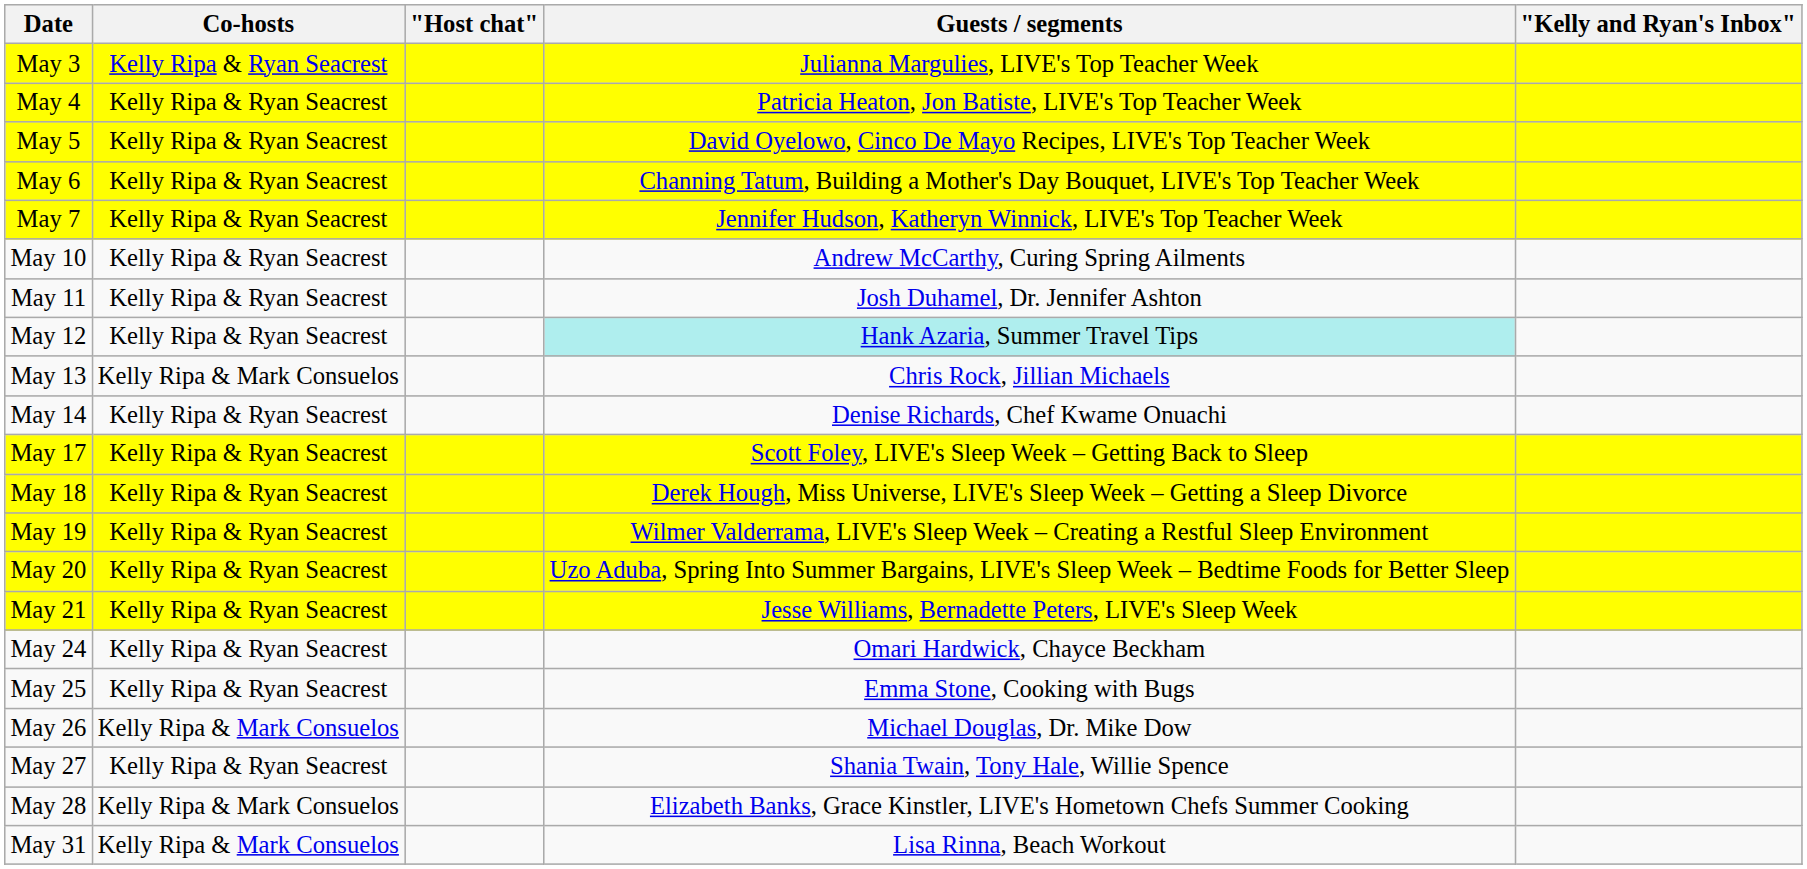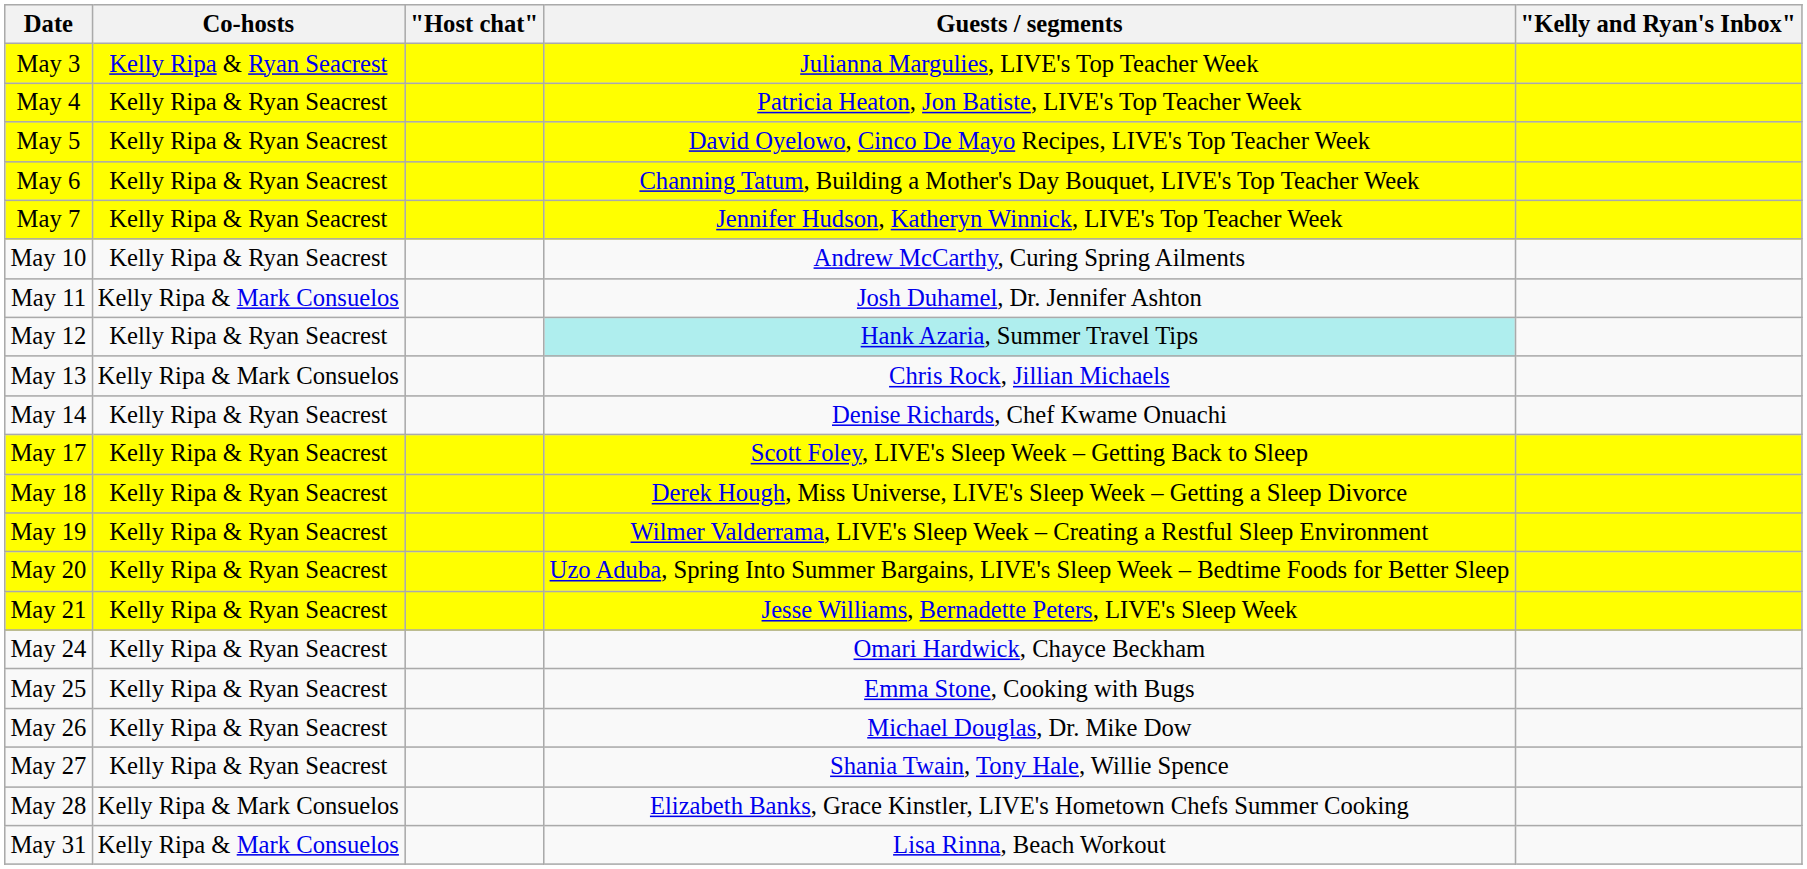 <table class="wikitable sortable" style="text-align:center;">
 <tr>
 <th>Date</th>
 <th>Co-hosts</th>
 <th>"Host chat"</th>
 <th>Guests / segments</th>
 <th>"Kelly and Ryan's Inbox"</th>
 </tr>
 <tr style="background:yellow;">
 <td>May 3</td>
 <td><a href='#'>Kelly Ripa</a> & <a href='#'>Ryan Seacrest</a></td>
 <td></td>
 <td><a href='#'>Julianna Margulies</a>, LIVE's Top Teacher Week</td>
 <td></td>
 </tr>
 <tr style="background:yellow;">
 <td>May 4</td>
 <td>Kelly Ripa & Ryan Seacrest</td>
 <td></td>
 <td><a href='#'>Patricia Heaton</a>, <a href='#'>Jon Batiste</a>, LIVE's Top Teacher Week</td>
 <td></td>
 </tr>
 <tr style="background:yellow;">
 <td>May 5</td>
 <td>Kelly Ripa & Ryan Seacrest</td>
 <td></td>
 <td><a href='#'>David Oyelowo</a>, <a href='#'>Cinco De Mayo</a> Recipes, LIVE's Top Teacher Week</td>
 <td></td>
 </tr>
 <tr style="background:yellow;">
 <td>May 6</td>
 <td>Kelly Ripa & Ryan Seacrest</td>
 <td></td>
 <td><a href='#'>Channing Tatum</a>, Building a Mother's Day Bouquet, LIVE's Top Teacher Week</td>
 <td></td>
 </tr>
 <tr style="background:yellow;">
 <td>May 7</td>
 <td>Kelly Ripa & Ryan Seacrest</td>
 <td></td>
 <td><a href='#'>Jennifer Hudson</a>, <a href='#'>Katheryn Winnick</a>, LIVE's Top Teacher Week</td>
 <td></td>
 </tr>
 <tr>
 <td>May 10</td>
 <td>Kelly Ripa & Ryan Seacrest</td>
 <td></td>
 <td><a href='#'>Andrew McCarthy</a>, Curing Spring Ailments</td>
 <td></td>
 </tr>
 <tr>
 <td>May 11</td>
-<td>Kelly Ripa & Ryan Seacrest</td>
+<td>Kelly Ripa & <a href='#'>Mark Consuelos</a></td>
 <td></td>
 <td><a href='#'>Josh Duhamel</a>, Dr. Jennifer Ashton</td>
 <td></td>
 </tr>
 <tr>
 <td>May 12</td>
 <td>Kelly Ripa & Ryan Seacrest</td>
 <td></td>
 <td style="background: paleturquoise;"><a href='#'>Hank Azaria</a>, Summer Travel Tips</td>
 <td></td>
 </tr>
 <tr>
 <td>May 13</td>
 <td>Kelly Ripa & Mark Consuelos</td>
 <td></td>
 <td><a href='#'>Chris Rock</a>, <a href='#'>Jillian Michaels</a></td>
 <td></td>
 </tr>
 <tr>
 <td>May 14</td>
 <td>Kelly Ripa & Ryan Seacrest</td>
 <td></td>
 <td><a href='#'>Denise Richards</a>, Chef Kwame Onuachi</td>
 <td></td>
 </tr>
 <tr style="background:yellow;">
 <td>May 17</td>
 <td>Kelly Ripa & Ryan Seacrest</td>
 <td></td>
 <td><a href='#'>Scott Foley</a>, LIVE's Sleep Week – Getting Back to Sleep</td>
 <td></td>
 </tr>
 <tr style="background:yellow;">
 <td>May 18</td>
 <td>Kelly Ripa & Ryan Seacrest</td>
 <td></td>
 <td><a href='#'>Derek Hough</a>, Miss Universe, LIVE's Sleep Week – Getting a Sleep Divorce</td>
 <td></td>
 </tr>
 <tr style="background:yellow;">
 <td>May 19</td>
 <td>Kelly Ripa & Ryan Seacrest</td>
 <td></td>
 <td><a href='#'>Wilmer Valderrama</a>, LIVE's Sleep Week – Creating a Restful Sleep Environment</td>
 <td></td>
 </tr>
 <tr style="background:yellow;">
 <td>May 20</td>
 <td>Kelly Ripa & Ryan Seacrest</td>
 <td></td>
 <td><a href='#'>Uzo Aduba</a>, Spring Into Summer Bargains, LIVE's Sleep Week – Bedtime Foods for Better Sleep</td>
 <td></td>
 </tr>
 <tr style="background:yellow;">
 <td>May 21</td>
 <td>Kelly Ripa & Ryan Seacrest</td>
 <td></td>
 <td><a href='#'>Jesse Williams</a>, <a href='#'>Bernadette Peters</a>, LIVE's Sleep Week</td>
 <td></td>
 </tr>
 <tr>
 <td>May 24</td>
 <td>Kelly Ripa & Ryan Seacrest</td>
 <td></td>
 <td><a href='#'>Omari Hardwick</a>, Chayce Beckham</td>
 <td></td>
 </tr>
 <tr>
 <td>May 25</td>
 <td>Kelly Ripa & Ryan Seacrest</td>
 <td></td>
 <td><a href='#'>Emma Stone</a>, Cooking with Bugs</td>
 <td></td>
 </tr>
 <tr>
 <td>May 26</td>
-<td>Kelly Ripa & <a href='#'>Mark Consuelos</a></td>
+<td>Kelly Ripa & Ryan Seacrest</td>
 <td></td>
 <td><a href='#'>Michael Douglas</a>, Dr. Mike Dow</td>
 <td></td>
 </tr>
 <tr>
 <td>May 27</td>
 <td>Kelly Ripa & Ryan Seacrest</td>
 <td></td>
 <td><a href='#'>Shania Twain</a>, <a href='#'>Tony Hale</a>, Willie Spence</td>
 <td></td>
 </tr>
 <tr>
 <td>May 28</td>
 <td>Kelly Ripa & Mark Consuelos</td>
 <td></td>
 <td><a href='#'>Elizabeth Banks</a>, Grace Kinstler, LIVE's Hometown Chefs Summer Cooking</td>
 <td></td>
 </tr>
 <tr>
 <td>May 31</td>
 <td>Kelly Ripa & <a href='#'>Mark Consuelos</a></td>
 <td></td>
 <td><a href='#'>Lisa Rinna</a>, Beach Workout</td>
 <td></td>
 </tr>
 </table>
